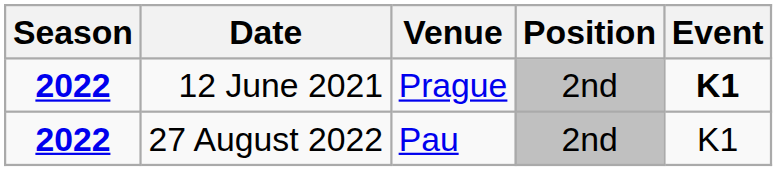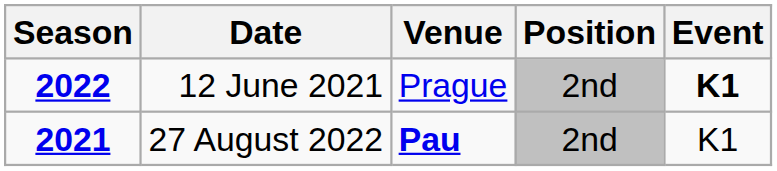 <table class="wikitable" style="text-align:center; font-size:95%;">
 <tr>
 <th>Season</th>
 <th>Date</th>
 <th>Venue</th>
 <th>Position</th>
 <th>Event</th>
 </tr>
 <tr>
 <td><strong><a href='#'>2022</a></strong></td>
 <td align=right>12 June 2021</td>
 <td align=left><a href='#'>Prague</a></td>
 <td bgcolor=silver>2nd</td>
 <td><strong>K1</strong></td>
 </tr>
 <tr>
-<td><strong><a href='#'>2022</a></strong></td>
+<td><strong><a href='#'>2021</a></strong></td>
 <td align=right>27 August 2022</td>
-<td align=left><a href='#'>Pau</a></td>
+<td align=left><strong><a href='#'>Pau</a></strong></td>
 <td bgcolor=silver>2nd</td>
 <td>K1</td>
 </tr>
 </table>
